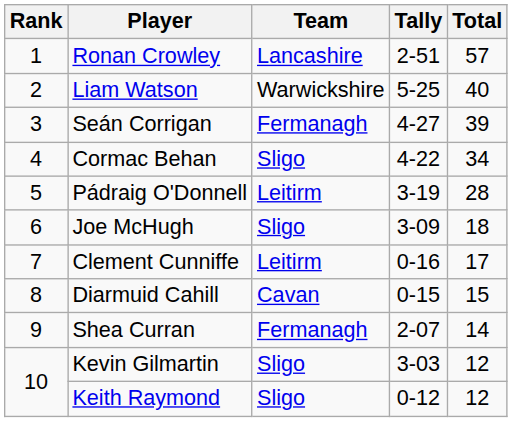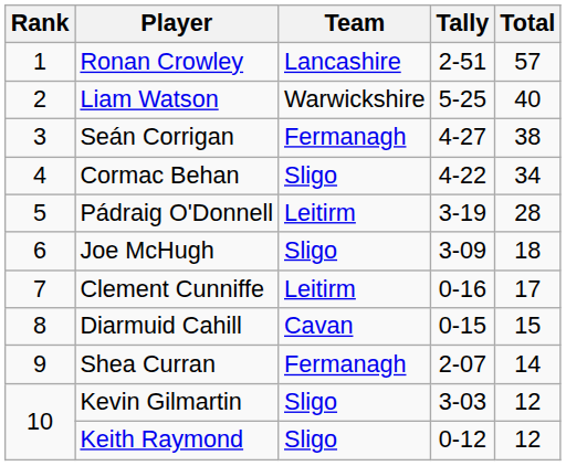 <table class="wikitable">
 <tr>
 <th>Rank</th>
 <th>Player</th>
 <th>Team</th>
 <th>Tally</th>
 <th>Total</th>
 </tr>
 <tr>
 <td rowspan="1" align="center">1</td>
 <td><a href='#'>Ronan Crowley</a></td>
 <td><a href='#'>Lancashire</a></td>
 <td align="center">2-51</td>
 <td align="center">57</td>
 </tr>
 <tr>
 <td rowspan="1" align="center">2</td>
 <td><a href='#'>Liam Watson</a></td>
 <td>Warwickshire</td>
 <td align="center">5-25</td>
 <td align="center">40</td>
 </tr>
 <tr>
 <td rowspan="1" align="center">3</td>
 <td>Seán Corrigan</td>
 <td><a href='#'>Fermanagh</a></td>
 <td align="center">4-27</td>
-<td align="center">39</td>
+<td align="center">38</td>
 </tr>
 <tr>
 <td rowspan="1" align="center">4</td>
 <td>Cormac Behan</td>
 <td><a href='#'>Sligo</a></td>
 <td align="center">4-22</td>
 <td align="center">34</td>
 </tr>
 <tr>
 <td rowspan="1" align="center">5</td>
 <td>Pádraig O'Donnell</td>
 <td><a href='#'>Leitirm</a></td>
 <td align="center">3-19</td>
 <td align="center">28</td>
 </tr>
 <tr>
 <td rowspan="1" align="center">6</td>
 <td>Joe McHugh</td>
 <td><a href='#'>Sligo</a></td>
 <td align="center">3-09</td>
 <td align="center">18</td>
 </tr>
 <tr>
 <td rowspan="1" align="center">7</td>
 <td>Clement Cunniffe</td>
 <td><a href='#'>Leitirm</a></td>
 <td align="center">0-16</td>
 <td align="center">17</td>
 </tr>
 <tr>
 <td rowspan="1" align="center">8</td>
 <td>Diarmuid Cahill</td>
 <td><a href='#'>Cavan</a></td>
 <td align="center">0-15</td>
 <td align="center">15</td>
 </tr>
 <tr>
 <td rowspan="1" align="center">9</td>
 <td>Shea Curran</td>
 <td><a href='#'>Fermanagh</a></td>
 <td align="center">2-07</td>
 <td align="center">14</td>
 </tr>
 <tr>
 <td rowspan="2" align="center">10</td>
 <td>Kevin Gilmartin</td>
 <td><a href='#'>Sligo</a></td>
 <td align="center">3-03</td>
 <td align="center">12</td>
 </tr>
 <tr>
 <td><a href='#'>Keith Raymond</a></td>
 <td><a href='#'>Sligo</a></td>
 <td align="center">0-12</td>
 <td align="center">12</td>
 </tr>
 </table>
